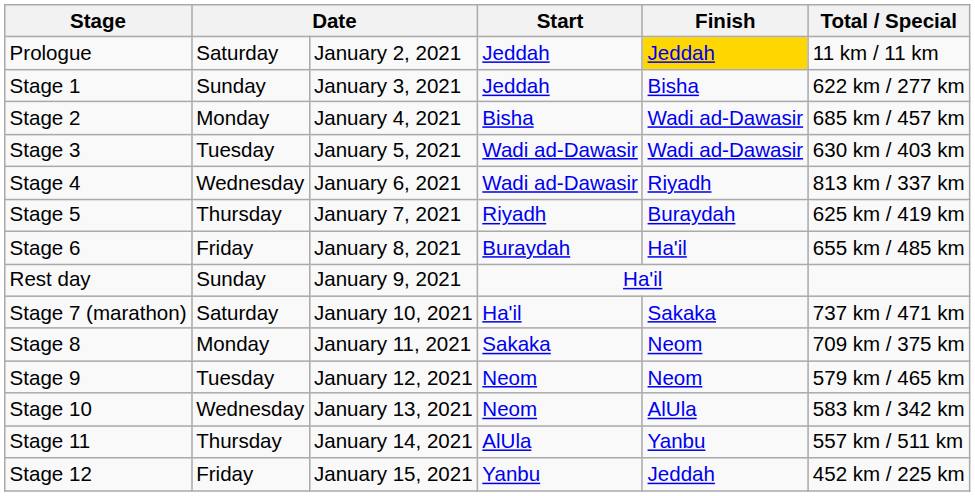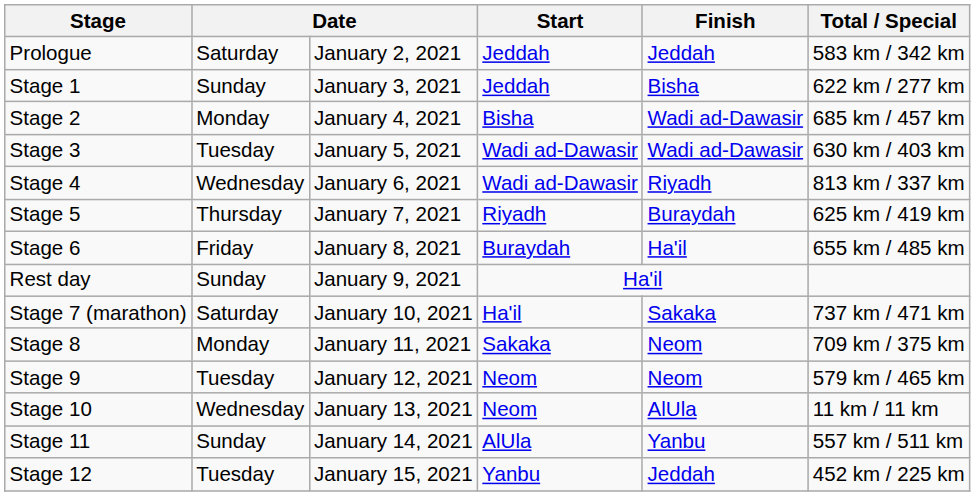 <table class="wikitable" style="font-size:85%;">
 <tr>
 <th>Stage</th>
 <th colspan=2>Date</th>
 <th>Start</th>
 <th>Finish</th>
 <th>Total / Special</th>
 </tr>
 <tr>
 <td>Prologue</td>
 <td>Saturday</td>
 <td>January 2, 2021</td>
 <td><a href='#'>Jeddah</a></td>
-<td style="background: gold;"><a href='#'>Jeddah</a></td>
-<td>11 km / 11 km</td>
+<td><a href='#'>Jeddah</a></td>
+<td>583 km / 342 km</td>
 </tr>
 <tr>
 <td>Stage 1</td>
 <td>Sunday</td>
 <td>January 3, 2021</td>
 <td><a href='#'>Jeddah</a></td>
 <td><a href='#'>Bisha</a></td>
 <td>622 km / 277 km</td>
 </tr>
 <tr>
 <td>Stage 2</td>
 <td>Monday</td>
 <td>January 4, 2021</td>
 <td><a href='#'>Bisha</a></td>
 <td><a href='#'>Wadi ad-Dawasir</a></td>
 <td>685 km / 457 km</td>
 </tr>
 <tr>
 <td>Stage 3</td>
 <td>Tuesday</td>
 <td>January 5, 2021</td>
 <td><a href='#'>Wadi ad-Dawasir</a></td>
 <td><a href='#'>Wadi ad-Dawasir</a></td>
 <td>630 km / 403 km</td>
 </tr>
 <tr>
 <td>Stage 4</td>
 <td>Wednesday</td>
 <td>January 6, 2021</td>
 <td><a href='#'>Wadi ad-Dawasir</a></td>
 <td><a href='#'>Riyadh</a></td>
 <td>813 km / 337 km</td>
 </tr>
 <tr>
 <td>Stage 5</td>
 <td>Thursday</td>
 <td>January 7, 2021</td>
 <td><a href='#'>Riyadh</a></td>
 <td><a href='#'>Buraydah</a></td>
 <td>625 km / 419 km</td>
 </tr>
 <tr>
 <td>Stage 6</td>
 <td>Friday</td>
 <td>January 8, 2021</td>
 <td><a href='#'>Buraydah</a></td>
 <td><a href='#'>Ha'il</a></td>
 <td>655 km / 485 km</td>
 </tr>
 <tr>
 <td>Rest day</td>
 <td>Sunday</td>
 <td>January 9, 2021</td>
 <td colspan=2 align=center><a href='#'>Ha'il</a></td>
 <td></td>
 </tr>
 <tr>
 <td>Stage 7 (marathon)</td>
 <td>Saturday</td>
 <td>January 10, 2021</td>
 <td><a href='#'>Ha'il</a></td>
 <td><a href='#'>Sakaka</a></td>
 <td>737 km / 471 km</td>
 </tr>
 <tr>
 <td>Stage 8</td>
 <td>Monday</td>
 <td>January 11, 2021</td>
 <td><a href='#'>Sakaka</a></td>
 <td><a href='#'>Neom</a></td>
 <td>709 km / 375 km</td>
 </tr>
 <tr>
 <td>Stage 9</td>
 <td>Tuesday</td>
 <td>January 12, 2021</td>
 <td><a href='#'>Neom</a></td>
 <td><a href='#'>Neom</a></td>
 <td>579 km / 465 km</td>
 </tr>
 <tr>
 <td>Stage 10</td>
 <td>Wednesday</td>
 <td>January 13, 2021</td>
 <td><a href='#'>Neom</a></td>
 <td><a href='#'>AlUla</a></td>
-<td>583 km / 342 km</td>
+<td>11 km / 11 km</td>
 </tr>
 <tr>
 <td>Stage 11</td>
-<td>Thursday</td>
+<td>Sunday</td>
 <td>January 14, 2021</td>
 <td><a href='#'>AlUla</a></td>
 <td><a href='#'>Yanbu</a></td>
 <td>557 km / 511 km</td>
 </tr>
 <tr>
 <td>Stage 12</td>
-<td>Friday</td>
+<td>Tuesday</td>
 <td>January 15, 2021</td>
 <td><a href='#'>Yanbu</a></td>
 <td><a href='#'>Jeddah</a></td>
 <td>452 km / 225 km</td>
 </tr>
 </table>
